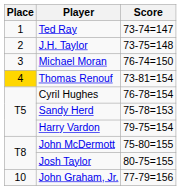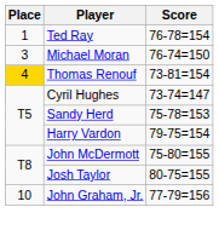 <table class=wikitable>
 <tr>
 <th>Place</th>
 <th>Player</th>
 <th>Score</th>
 </tr>
 <tr>
 <td align=center>1</td>
 <td> <a href='#'>Ted Ray</a></td>
-<td>73-74=147</td>
-</tr>
-<tr>
-<td align=center>2</td>
-<td> <a href='#'>J.H. Taylor</a></td>
-<td>73-75=148</td>
+<td>76-78=154</td>
 </tr>
 <tr>
 <td align=center>3</td>
 <td> <a href='#'>Michael Moran</a></td>
 <td>76-74=150</td>
 </tr>
 <tr>
 <td align=center style="background: gold;">4</td>
 <td> <a href='#'>Thomas Renouf</a></td>
 <td>73-81=154</td>
 </tr>
 <tr>
 <td rowspan=3 align=center>T5</td>
 <td> Cyril Hughes</td>
-<td>76-78=154</td>
+<td>73-74=147</td>
 </tr>
 <tr>
 <td> <a href='#'>Sandy Herd</a></td>
 <td>75-78=153</td>
 </tr>
 <tr>
 <td> <a href='#'>Harry Vardon</a></td>
 <td>79-75=154</td>
 </tr>
 <tr>
 <td rowspan=2 align=center>T8</td>
 <td> <a href='#'>John McDermott</a></td>
 <td>75-80=155</td>
 </tr>
 <tr>
 <td> <a href='#'>Josh Taylor</a></td>
 <td>80-75=155</td>
 </tr>
 <tr>
 <td align=center>10</td>
 <td> <a href='#'>John Graham, Jr.</a></td>
 <td>77-79=156</td>
 </tr>
 </table>
